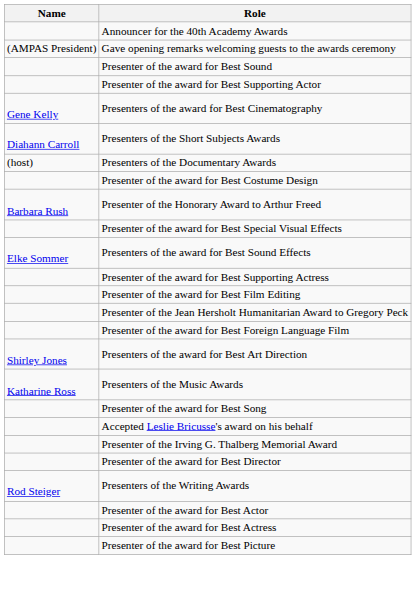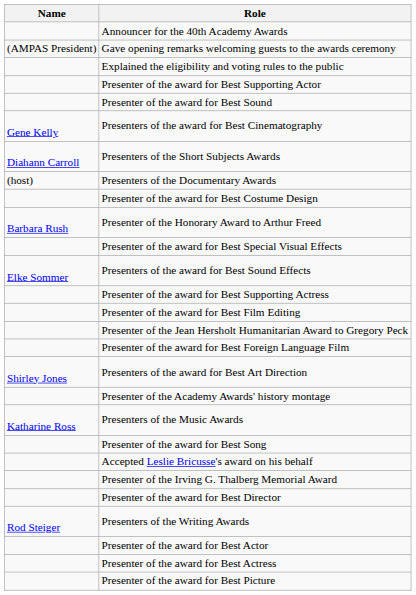 <table class="wikitable sortable">
 <tr>
 <th>Name</th>
 <th>Role</th>
 </tr>
 <tr>
 <td></td>
 <td>Announcer for the 40th Academy Awards</td>
 </tr>
 <tr>
 <td> (AMPAS President)</td>
 <td>Gave opening remarks welcoming guests to the awards ceremony</td>
 </tr>
 <tr>
 <td></td>
-<td>Presenter of the award for Best Sound</td>
+<td>Explained the eligibility and voting rules to the public</td>
 </tr>
 <tr>
 <td></td>
 <td>Presenter of the award for Best Supporting Actor</td>
+</tr>
+<tr>
+<td></td>
+<td>Presenter of the award for Best Sound</td>
 </tr>
 <tr>
 <td><br><a href='#'>Gene Kelly</a></td>
 <td>Presenters of the award for Best Cinematography</td>
 </tr>
 <tr>
 <td><br><a href='#'>Diahann Carroll</a></td>
 <td>Presenters of the Short Subjects Awards</td>
 </tr>
 <tr>
 <td> (host)</td>
 <td>Presenters of the Documentary Awards</td>
 </tr>
 <tr>
 <td></td>
 <td>Presenter of the award for Best Costume Design</td>
 </tr>
 <tr>
 <td><br><a href='#'>Barbara Rush</a></td>
 <td>Presenter of the Honorary Award to Arthur Freed</td>
 </tr>
 <tr>
 <td></td>
 <td>Presenter of the award for Best Special Visual Effects</td>
 </tr>
 <tr>
 <td><br><a href='#'>Elke Sommer</a></td>
 <td>Presenters of the award for Best Sound Effects</td>
 </tr>
 <tr>
 <td></td>
 <td>Presenter of the award for Best Supporting Actress</td>
 </tr>
 <tr>
 <td></td>
 <td>Presenter of the award for Best Film Editing</td>
 </tr>
 <tr>
 <td></td>
 <td>Presenter of the Jean Hersholt Humanitarian Award to Gregory Peck</td>
 </tr>
 <tr>
 <td></td>
 <td>Presenter of the award for Best Foreign Language Film</td>
 </tr>
 <tr>
 <td><br><a href='#'>Shirley Jones</a></td>
 <td>Presenters of the award for Best Art Direction</td>
 </tr>
 <tr>
+<td></td>
+<td>Presenter of the Academy Awards' history montage</td>
+</tr>
+<tr>
 <td><br><a href='#'>Katharine Ross</a></td>
 <td>Presenters of the Music Awards</td>
 </tr>
 <tr>
 <td></td>
 <td>Presenter of the award for Best Song</td>
 </tr>
 <tr>
 <td></td>
 <td>Accepted <a href='#'>Leslie Bricusse</a>'s award on his behalf</td>
 </tr>
 <tr>
 <td></td>
 <td>Presenter of the Irving G. Thalberg Memorial Award</td>
 </tr>
 <tr>
 <td></td>
 <td>Presenter of the award for Best Director</td>
 </tr>
 <tr>
 <td><br><a href='#'>Rod Steiger</a></td>
 <td>Presenters of the Writing Awards</td>
 </tr>
 <tr>
 <td></td>
 <td>Presenter of the award for Best Actor</td>
 </tr>
 <tr>
 <td></td>
 <td>Presenter of the award for Best Actress</td>
 </tr>
 <tr>
 <td></td>
 <td>Presenter of the award for Best Picture</td>
 </tr>
 </table>
